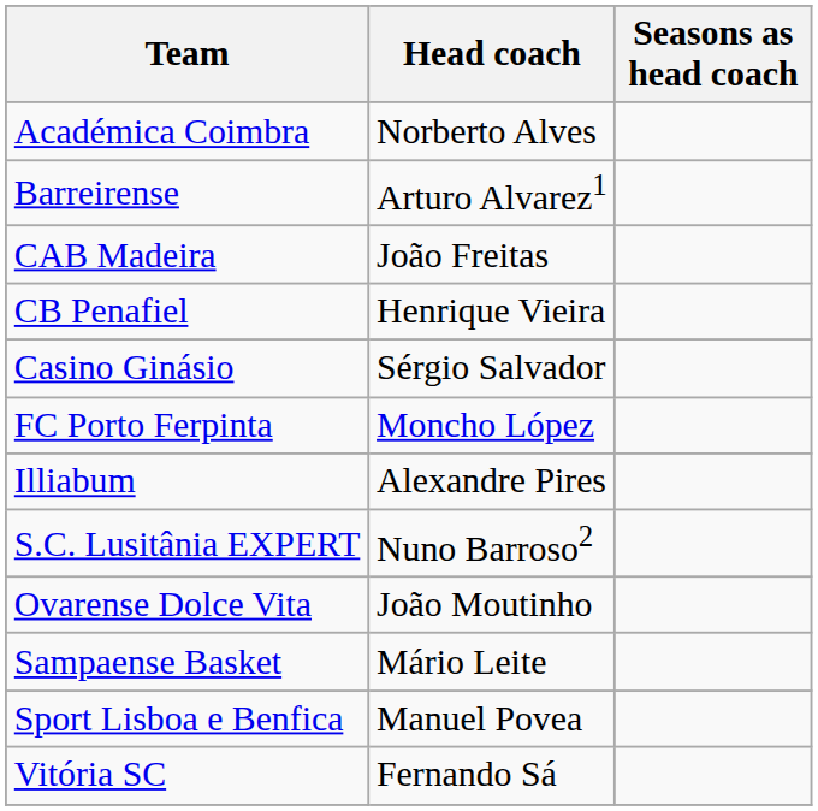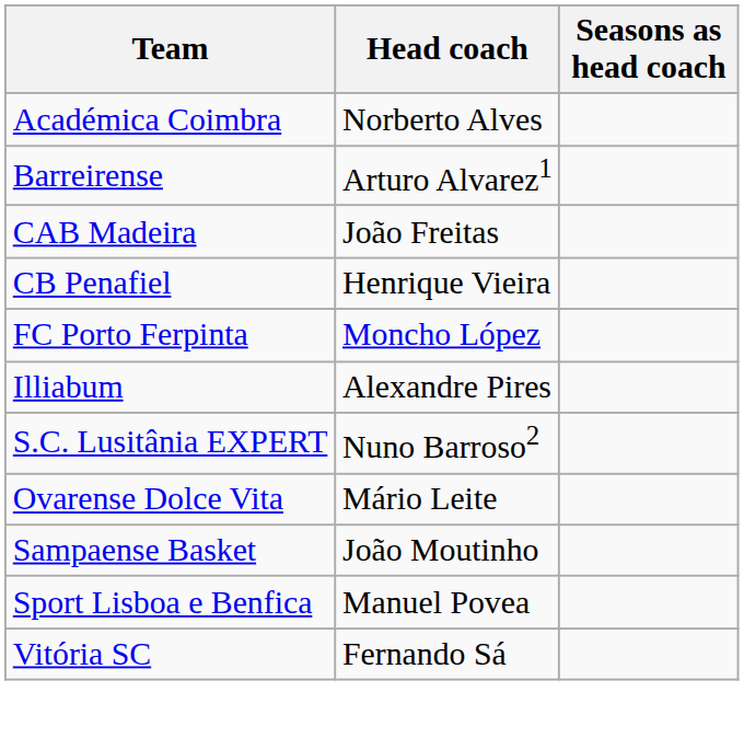 <table class="wikitable sortable">
 <tr>
 <th>Team</th>
 <th>Head coach</th>
 <th width=80>Seasons as head coach</th>
 </tr>
 <tr>
 <td><a href='#'>Académica Coimbra</a></td>
 <td> Norberto Alves</td>
 <td></td>
 </tr>
 <tr>
 <td><a href='#'>Barreirense</a></td>
 <td> Arturo Alvarez<sup>1</sup></td>
 <td></td>
 </tr>
 <tr>
 <td><a href='#'>CAB Madeira</a></td>
 <td> João Freitas</td>
 <td></td>
 </tr>
 <tr>
 <td><a href='#'>CB Penafiel</a></td>
 <td> Henrique Vieira</td>
 <td></td>
 </tr>
 <tr>
-<td><a href='#'>Casino Ginásio</a></td>
-<td> Sérgio Salvador</td>
-<td></td>
-</tr>
-<tr>
 <td><a href='#'>FC Porto Ferpinta</a></td>
 <td> <a href='#'>Moncho López</a></td>
 <td></td>
 </tr>
 <tr>
 <td><a href='#'>Illiabum</a></td>
 <td> Alexandre Pires</td>
 <td></td>
 </tr>
 <tr>
 <td><a href='#'>S.C. Lusitânia EXPERT</a></td>
 <td> Nuno Barroso<sup>2</sup></td>
 <td></td>
 </tr>
 <tr>
 <td><a href='#'>Ovarense Dolce Vita</a></td>
-<td> João Moutinho</td>
+<td> Mário Leite</td>
 <td></td>
 </tr>
 <tr>
 <td><a href='#'>Sampaense Basket</a></td>
-<td> Mário Leite</td>
+<td> João Moutinho</td>
 <td></td>
 </tr>
 <tr>
 <td><a href='#'>Sport Lisboa e Benfica</a></td>
 <td> Manuel Povea</td>
 <td></td>
 </tr>
 <tr>
 <td><a href='#'>Vitória SC</a></td>
 <td> Fernando Sá</td>
 <td></td>
 </tr>
 </table>
